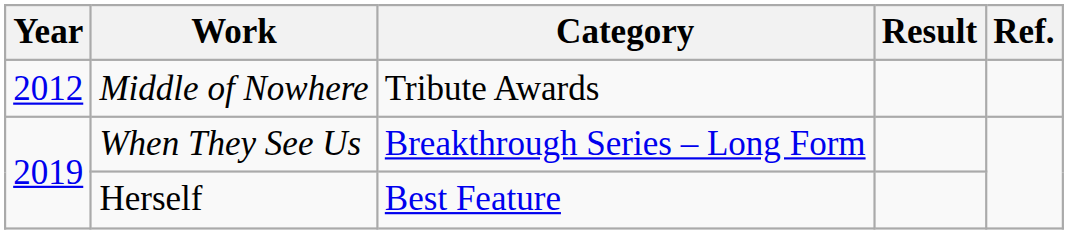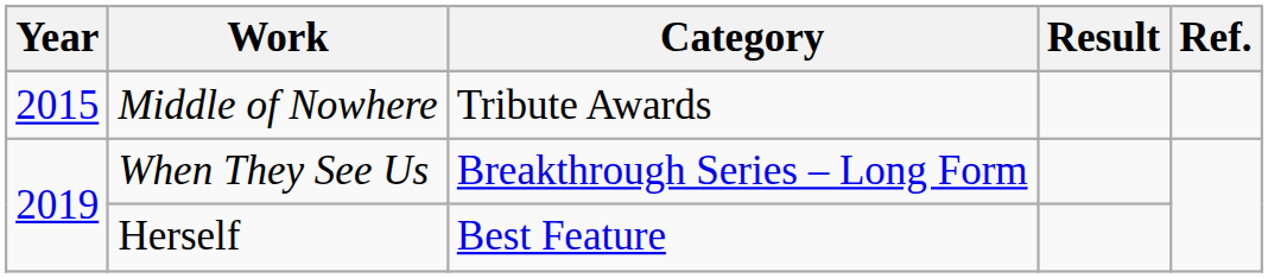 <table class="wikitable">
 <tr>
 <th>Year</th>
 <th>Work</th>
 <th>Category</th>
 <th>Result</th>
 <th>Ref.</th>
 </tr>
 <tr>
-<td rowspan="1"><a href='#'>2012</a></td>
+<td rowspan="1"><a href='#'>2015</a></td>
 <td><em>Middle of Nowhere</em></td>
 <td>Tribute Awards</td>
 <td></td>
 <td></td>
 </tr>
 <tr>
 <td rowspan="2"><a href='#'>2019</a></td>
 <td><em>When They See Us</em></td>
 <td><a href='#'>Breakthrough Series – Long Form</a></td>
 <td></td>
 <td rowspan="2"></td>
 </tr>
 <tr>
 <td>Herself</td>
 <td><a href='#'>Best Feature</a></td>
 <td></td>
 </tr>
 </table>
